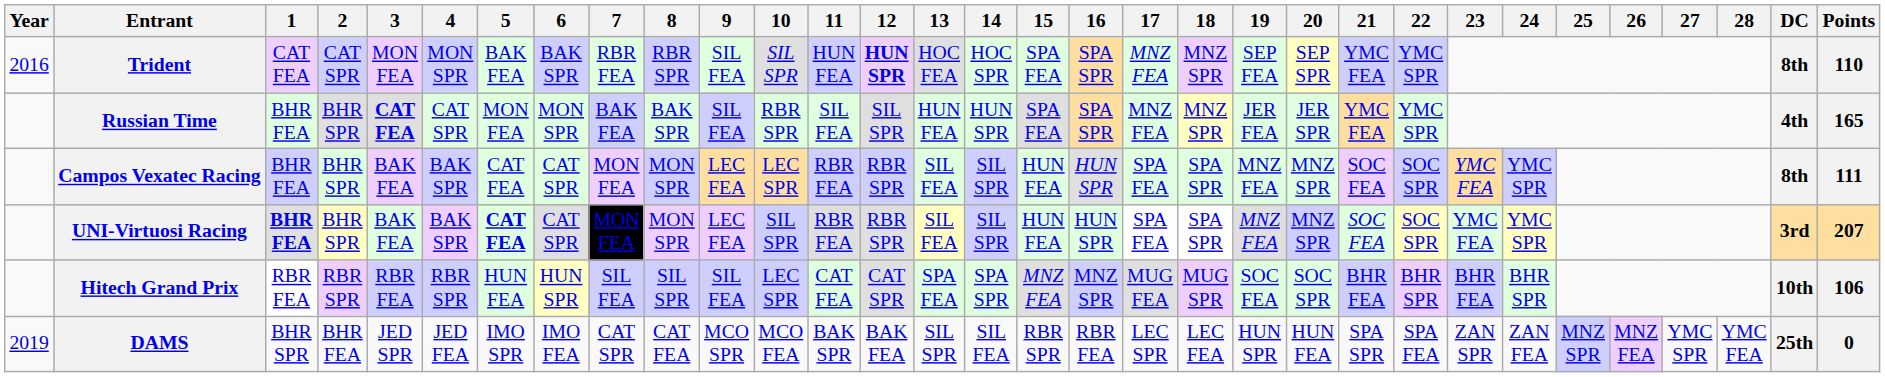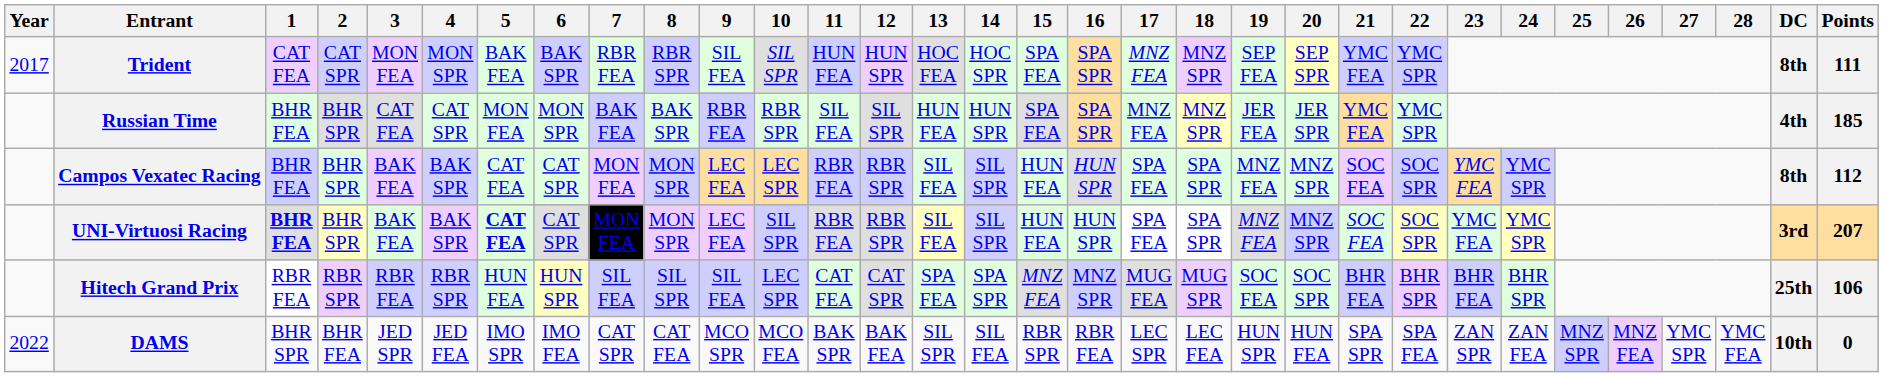 <table class="wikitable" style="text-align:center; font-size:85%">
 <tr>
 <th>Year</th>
 <th>Entrant</th>
 <th>1</th>
 <th>2</th>
 <th>3</th>
 <th>4</th>
 <th>5</th>
 <th>6</th>
 <th>7</th>
 <th>8</th>
 <th>9</th>
 <th>10</th>
 <th>11</th>
 <th>12</th>
 <th>13</th>
 <th>14</th>
 <th>15</th>
 <th>16</th>
 <th>17</th>
 <th>18</th>
 <th>19</th>
 <th>20</th>
 <th>21</th>
 <th>22</th>
 <th>23</th>
 <th>24</th>
 <th>25</th>
 <th>26</th>
 <th>27</th>
 <th>28</th>
 <th>DC</th>
 <th>Points</th>
 </tr>
 <tr>
-<td><a href='#'>2016</a></td>
+<td><a href='#'>2017</a></td>
 <th nowrap><a href='#'>Trident</a></th>
 <td style="background:#EFCFFF;"><a href='#'>CAT<br>FEA</a><br></td>
 <td style="background:#CFCFFF;"><a href='#'>CAT<br>SPR</a><br></td>
 <td style="background:#EFCFFF;"><a href='#'>MON<br>FEA</a><br></td>
 <td style="background:#CFCFFF;"><a href='#'>MON<br>SPR</a><br></td>
 <td style="background:#DFFFDF;"><a href='#'>BAK<br>FEA</a><br></td>
 <td style="background:#CFCFFF;"><a href='#'>BAK<br>SPR</a><br></td>
 <td style="background:#DFFFDF;"><a href='#'>RBR<br>FEA</a><br></td>
 <td style="background:#CFCFFF;"><a href='#'>RBR<br>SPR</a><br></td>
 <td style="background:#DFFFDF;"><a href='#'>SIL<br>FEA</a><br></td>
 <td style="background:#DFDFDF;"><em><a href='#'>SIL<br>SPR</a></em><br></td>
 <td style="background:#CFCFFF;"><a href='#'>HUN<br>FEA</a><br></td>
-<td style="background:#EFCFFF;"><strong><a href='#'>HUN<br>SPR</a><br></strong></td>
+<td style="background:#EFCFFF;"><a href='#'>HUN<br>SPR</a><br></td>
 <td style="background:#DFDFDF;"><a href='#'>HOC<br>FEA</a><br></td>
 <td style="background:#DFFFDF;"><a href='#'>HOC<br>SPR</a><br></td>
 <td style="background:#DFFFDF;"><a href='#'>SPA<br>FEA</a><br></td>
 <td style="background:#FFDF9F;"><a href='#'>SPA<br>SPR</a><br></td>
 <td style="background:#DFFFDF;"><em><a href='#'>MNZ<br>FEA</a></em><br></td>
 <td style="background:#EFCFFF;"><a href='#'>MNZ<br>SPR</a><br></td>
 <td style="background:#DFFFDF;"><a href='#'>SEP<br>FEA</a><br></td>
 <td style="background:#FFFFBF;"><a href='#'>SEP<br>SPR</a><br></td>
 <td style="background:#CFCFFF;"><a href='#'>YMC<br>FEA</a><br></td>
 <td style="background:#CFCFFF;"><a href='#'>YMC<br>SPR</a><br></td>
 <td colspan=6></td>
 <th>8th</th>
-<th>110</th>
+<th>111</th>
 </tr>
 <tr>
 <td></td>
 <th nowrap><a href='#'>Russian Time</a></th>
 <td style="background:#DFFFDF;"><a href='#'>BHR<br>FEA</a><br></td>
 <td style="background:#DFDFDF;"><a href='#'>BHR<br>SPR</a><br></td>
-<td style="background:#DFDFDF;"><strong><a href='#'>CAT<br>FEA</a><br></strong></td>
+<td style="background:#DFDFDF;"><a href='#'>CAT<br>FEA</a><br></td>
 <td style="background:#DFFFDF;"><a href='#'>CAT<br>SPR</a><br></td>
 <td style="background:#DFFFDF;"><a href='#'>MON<br>FEA</a><br></td>
 <td style="background:#DFFFDF;"><a href='#'>MON<br>SPR</a><br></td>
 <td style="background:#CFCFFF;"><a href='#'>BAK<br>FEA</a><br></td>
 <td style="background:#DFFFDF;"><a href='#'>BAK<br>SPR</a><br></td>
-<td style="background:#CFCFFF;"><a href='#'>SIL<br>FEA</a><br></td>
+<td style="background:#CFCFFF;"><a href='#'>RBR<br>FEA</a><br></td>
 <td style="background:#DFFFDF;"><a href='#'>RBR<br>SPR</a><br></td>
 <td style="background:#DFFFDF;"><a href='#'>SIL<br>FEA</a><br></td>
 <td style="background:#DFDFDF;"><a href='#'>SIL<br>SPR</a><br></td>
 <td style="background:#DFFFDF;"><a href='#'>HUN<br>FEA</a><br></td>
 <td style="background:#DFFFDF;"><a href='#'>HUN<br>SPR</a><br></td>
 <td style="background:#DFDFDF;"><a href='#'>SPA<br>FEA</a><br></td>
 <td style="background:#FFDF9F;"><a href='#'>SPA<br>SPR</a><br></td>
 <td style="background:#DFFFDF;"><a href='#'>MNZ<br>FEA</a><br></td>
 <td style="background:#FFFFBF;"><a href='#'>MNZ<br>SPR</a><br></td>
 <td style="background:#DFFFDF;"><a href='#'>JER<br>FEA</a><br></td>
 <td style="background:#DFFFDF;"><a href='#'>JER<br>SPR</a><br></td>
 <td style="background:#FFDF9F;"><a href='#'>YMC<br>FEA</a><br></td>
 <td style="background:#DFFFDF;"><a href='#'>YMC<br>SPR</a><br></td>
 <td colspan=6></td>
 <th>4th</th>
-<th>165</th>
+<th>185</th>
 </tr>
 <tr>
 <td></td>
 <th nowrap><a href='#'>Campos Vexatec Racing</a></th>
 <td style="background:#CFCFFF;"><a href='#'>BHR<br>FEA</a><br></td>
 <td style="background:#DFFFDF;"><a href='#'>BHR<br>SPR</a><br></td>
 <td style="background:#EFCFFF;"><a href='#'>BAK<br>FEA</a><br></td>
 <td style="background:#CFCFFF;"><a href='#'>BAK<br>SPR</a><br></td>
 <td style="background:#DFFFDF;"><a href='#'>CAT<br>FEA</a><br></td>
 <td style="background:#DFFFDF;"><a href='#'>CAT<br>SPR</a><br></td>
 <td style="background:#EFCFFF;"><a href='#'>MON<br>FEA</a><br></td>
 <td style="background:#CFCFFF;"><a href='#'>MON<br>SPR</a><br></td>
 <td style="background:#FFDF9F;"><a href='#'>LEC<br>FEA</a><br></td>
 <td style="background:#FFDF9F;"><a href='#'>LEC<br>SPR</a><br></td>
 <td style="background:#CFCFFF;"><a href='#'>RBR<br>FEA</a><br></td>
 <td style="background:#CFCFFF;"><a href='#'>RBR<br>SPR</a><br></td>
 <td style="background:#DFFFDF;"><a href='#'>SIL<br>FEA</a><br></td>
 <td style="background:#CFCFFF;"><a href='#'>SIL<br>SPR</a><br></td>
 <td style="background:#DFFFDF;"><a href='#'>HUN<br>FEA</a><br></td>
 <td style="background:#DFDFDF;"><em><a href='#'>HUN<br>SPR</a></em><br></td>
 <td style="background:#DFFFDF;"><a href='#'>SPA<br>FEA</a><br></td>
 <td style="background:#DFFFDF;"><a href='#'>SPA<br>SPR</a><br></td>
 <td style="background:#DFFFDF;"><a href='#'>MNZ<br>FEA</a><br></td>
 <td style="background:#DFFFDF;"><a href='#'>MNZ<br>SPR</a><br></td>
 <td style="background:#EFCFFF;"><a href='#'>SOC<br>FEA</a><br></td>
 <td style="background:#CFCFFF;"><a href='#'>SOC<br>SPR</a><br></td>
 <td style="background:#FFDF9F;"><em><a href='#'>YMC<br>FEA</a></em><br></td>
 <td style="background:#CFCFFF;"><a href='#'>YMC<br>SPR</a><br></td>
 <td colspan=4></td>
 <th>8th</th>
-<th>111</th>
+<th>112</th>
 </tr>
 <tr>
 <td></td>
 <th nowrap><a href='#'>UNI-Virtuosi Racing</a></th>
 <td style="background:#DFDFDF;"><strong><a href='#'>BHR<br>FEA</a></strong><br></td>
 <td style="background:#FFFFBF;"><a href='#'>BHR<br>SPR</a><br></td>
 <td style="background:#DFFFDF;"><a href='#'>BAK<br>FEA</a><br></td>
 <td style="background:#EFCFFF;"><a href='#'>BAK<br>SPR</a><br></td>
 <td style="background:#DFFFDF;"><strong><a href='#'>CAT<br>FEA</a></strong><br></td>
 <td style="background:#DFDFDF;"><a href='#'>CAT<br>SPR</a><br></td>
 <td style="background:#000000; color:white;"><a href='#'><span>MON<br>FEA</span></a><br></td>
 <td style="background:#EFCFFF;"><a href='#'>MON<br>SPR</a><br></td>
 <td style="background:#EFCFFF;"><a href='#'>LEC<br>FEA</a><br></td>
 <td style="background:#CFCFFF;"><a href='#'>SIL<br>SPR</a><br></td>
 <td style="background:#DFDFDF;"><a href='#'>RBR<br>FEA</a><br></td>
 <td style="background:#DFDFDF;"><a href='#'>RBR<br>SPR</a><br></td>
 <td style="background:#FFFFBF;"><a href='#'>SIL<br>FEA</a><br></td>
 <td style="background:#CFCFFF;"><a href='#'>SIL<br>SPR</a><br></td>
 <td style="background:#DFFFDF;"><a href='#'>HUN<br>FEA</a><br></td>
 <td style="background:#DFFFDF;"><a href='#'>HUN<br>SPR</a><br></td>
 <td style="background:#FFFFFF;"><a href='#'>SPA<br>FEA</a><br></td>
 <td style="background:#FFFFFF;"><a href='#'>SPA<br>SPR</a><br></td>
 <td style="background:#DFDFDF;"><em><a href='#'>MNZ<br>FEA</a></em><br></td>
 <td style="background:#CFCFFF;"><a href='#'>MNZ<br>SPR</a><br></td>
 <td style="background:#DFFFDF;"><em><a href='#'>SOC<br>FEA</a></em><br></td>
 <td style="background:#FFFFBF;"><a href='#'>SOC<br>SPR</a><br></td>
 <td style="background:#DFFFDF;"><a href='#'>YMC<br>FEA</a><br></td>
 <td style="background:#FFFFBF;"><a href='#'>YMC<br>SPR</a><br></td>
 <td colspan=4></td>
 <th style="background:#FFDF9F;">3rd</th>
 <th style="background:#FFDF9F;">207</th>
 </tr>
 <tr>
 <td></td>
 <th nowrap><a href='#'>Hitech Grand Prix</a></th>
 <td style="background:#FFFFFF;"><a href='#'>RBR<br>FEA</a><br></td>
 <td style="background:#EFCFFF;"><a href='#'>RBR<br>SPR</a><br></td>
 <td style="background:#CFCFFF;"><a href='#'>RBR<br>FEA</a><br></td>
 <td style="background:#CFCFFF;"><a href='#'>RBR<br>SPR</a><br></td>
 <td style="background:#DFFFDF;"><a href='#'>HUN<br>FEA</a><br></td>
 <td style="background:#FFFFBF;"><a href='#'>HUN<br>SPR</a><br></td>
 <td style="background:#CFCFFF;"><a href='#'>SIL<br>FEA</a><br></td>
 <td style="background:#CFCFFF;"><a href='#'>SIL<br>SPR</a><br></td>
 <td style="background:#CFCFFF;"><a href='#'>SIL<br>FEA</a><br></td>
 <td style="background:#CFCFFF;"><a href='#'>LEC<br>SPR</a><br></td>
 <td style="background:#DFFFDF;"><a href='#'>CAT<br>FEA</a><br></td>
 <td style="background:#DFDFDF;"><a href='#'>CAT<br>SPR</a><br></td>
 <td style="background:#DFFFDF;"><a href='#'>SPA<br>FEA</a><br></td>
 <td style="background:#DFFFDF;"><a href='#'>SPA<br>SPR</a><br></td>
 <td style="background:#DFDFDF;"><em><a href='#'>MNZ<br>FEA</a></em><br></td>
 <td style="background:#CFCFFF;"><a href='#'>MNZ<br>SPR</a><br></td>
 <td style="background:#DFDFDF;"><a href='#'>MUG<br>FEA</a><br></td>
 <td style="background:#EFCFFF;"><a href='#'>MUG<br>SPR</a><br></td>
 <td style="background:#DFFFDF;"><a href='#'>SOC<br>FEA</a><br></td>
 <td style="background:#DFFFDF;"><a href='#'>SOC<br>SPR</a><br></td>
 <td style="background:#CFCFFF;"><a href='#'>BHR<br>FEA</a><br></td>
 <td style="background:#EFCFFF;"><a href='#'>BHR<br>SPR</a><br></td>
 <td style="background:#CFCFFF;"><a href='#'>BHR<br>FEA</a><br></td>
 <td style="background:#DFFFDF;"><a href='#'>BHR<br>SPR</a><br></td>
 <td colspan=4></td>
-<th>10th</th>
+<th>25th</th>
 <th>106</th>
 </tr>
 <tr>
-<td><a href='#'>2019</a></td>
+<td><a href='#'>2022</a></td>
 <th nowrap><a href='#'>DAMS</a></th>
 <td style="background:#;"><a href='#'>BHR<br>SPR</a></td>
 <td style="background:#;"><a href='#'>BHR<br>FEA</a></td>
 <td style="background:#;"><a href='#'>JED<br>SPR</a></td>
 <td style="background:#;"><a href='#'>JED<br>FEA</a></td>
 <td style="background:#;"><a href='#'>IMO<br>SPR</a></td>
 <td style="background:#;"><a href='#'>IMO<br>FEA</a></td>
 <td style="background:#;"><a href='#'>CAT<br>SPR</a></td>
 <td style="background:#;"><a href='#'>CAT<br>FEA</a></td>
 <td style="background:#;"><a href='#'>MCO<br>SPR</a></td>
 <td style="background:#;"><a href='#'>MCO<br>FEA</a></td>
 <td style="background:#;"><a href='#'>BAK<br>SPR</a></td>
 <td style="background:#;"><a href='#'>BAK<br>FEA</a></td>
 <td style="background:#;"><a href='#'>SIL<br>SPR</a></td>
 <td style="background:#;"><a href='#'>SIL<br>FEA</a></td>
 <td style="background:#;"><a href='#'>RBR<br>SPR</a></td>
 <td style="background:#;"><a href='#'>RBR<br>FEA</a></td>
 <td style="background:#;"><a href='#'>LEC<br>SPR</a></td>
 <td style="background:#;"><a href='#'>LEC<br>FEA</a></td>
 <td style="background:#;"><a href='#'>HUN<br>SPR</a></td>
 <td style="background:#;"><a href='#'>HUN<br>FEA</a></td>
 <td style="background:#;"><a href='#'>SPA<br>SPR</a></td>
 <td style="background:#;"><a href='#'>SPA<br>FEA</a></td>
 <td style="background:#;"><a href='#'>ZAN<br>SPR</a></td>
 <td style="background:#;"><a href='#'>ZAN<br>FEA</a></td>
 <td style="background:#CFCFFF;"><a href='#'>MNZ<br>SPR</a><br></td>
 <td style="background:#EFCFFF;"><a href='#'>MNZ<br>FEA</a><br></td>
 <td style="background:#;"><a href='#'>YMC<br>SPR</a></td>
 <td style="background:#;"><a href='#'>YMC<br>FEA</a></td>
-<th>25th</th>
+<th>10th</th>
 <th>0</th>
 </tr>
 </table>
